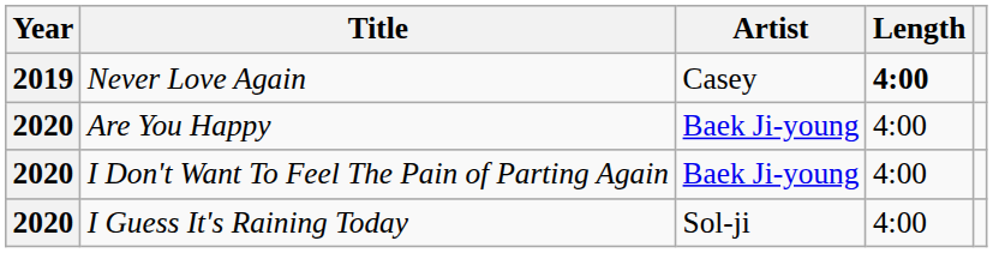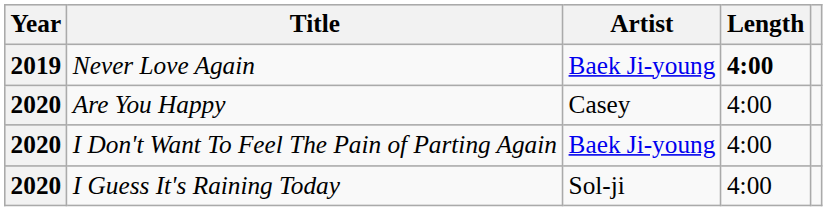 <table class="wikitable sortable plainrowheaders">
 <tr>
 <th>Year</th>
 <th>Title</th>
 <th>Artist</th>
 <th>Length</th>
 <th scope="col" class="unsortable"></th>
 </tr>
 <tr>
 <th scope="row">2019</th>
 <td><em>Never Love Again</em></td>
-<td>Casey</td>
+<td><a href='#'>Baek Ji-young</a></td>
 <td><strong>4:00</strong></td>
 <td></td>
 </tr>
 <tr>
 <th scope="row">2020</th>
 <td><em>Are You Happy</em></td>
-<td><a href='#'>Baek Ji-young</a></td>
+<td>Casey</td>
 <td>4:00</td>
 <td></td>
 </tr>
 <tr>
 <th scope="row">2020</th>
 <td><em>I Don't Want To Feel The Pain of Parting Again</em></td>
 <td><a href='#'>Baek Ji-young</a></td>
 <td>4:00</td>
 <td></td>
 </tr>
 <tr>
 <th scope="row">2020</th>
 <td><em>I Guess It's Raining Today</em></td>
 <td>Sol-ji</td>
 <td>4:00</td>
 <td></td>
 </tr>
 </table>
